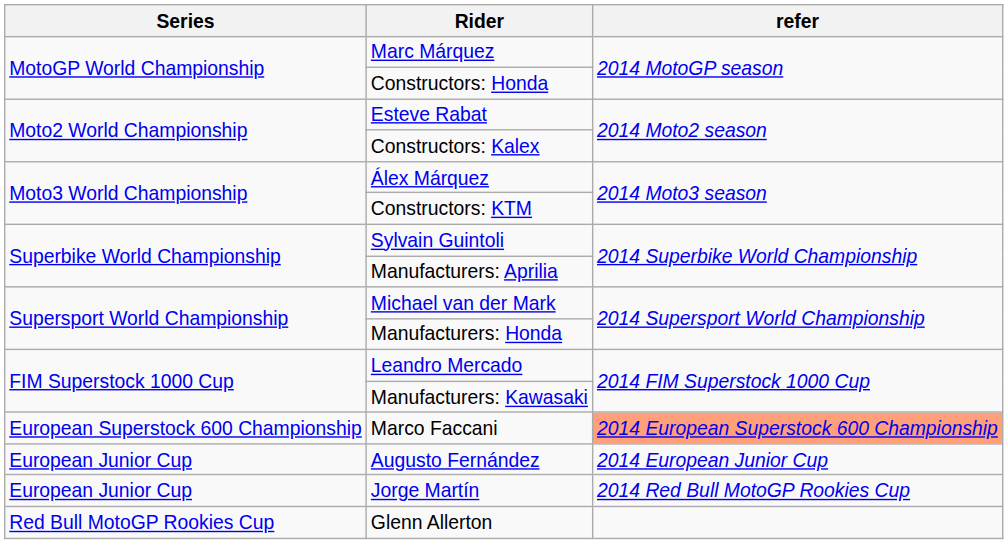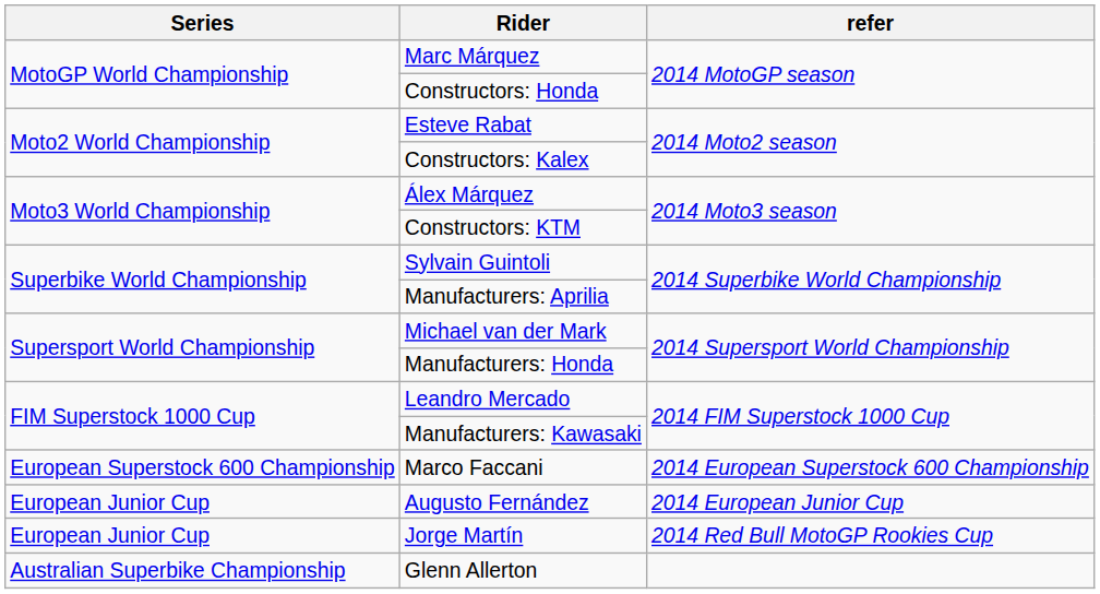 <table class="wikitable" style="font-size: 87%;">
 <tr>
 <th>Series</th>
 <th>Rider</th>
 <th>refer</th>
 </tr>
 <tr>
 <td rowspan=2><a href='#'>MotoGP World Championship</a></td>
 <td> <a href='#'>Marc Márquez</a></td>
 <td rowspan=2><em><a href='#'>2014 MotoGP season</a></em></td>
 </tr>
 <tr>
 <td>Constructors:  <a href='#'>Honda</a></td>
 </tr>
 <tr>
 <td rowspan=2><a href='#'>Moto2 World Championship</a></td>
 <td> <a href='#'>Esteve Rabat</a></td>
 <td rowspan=2><em><a href='#'>2014 Moto2 season</a></em></td>
 </tr>
 <tr>
 <td>Constructors:  <a href='#'>Kalex</a></td>
 </tr>
 <tr>
 <td rowspan=2><a href='#'>Moto3 World Championship</a></td>
 <td> <a href='#'>Álex Márquez</a></td>
 <td rowspan=2><em><a href='#'>2014 Moto3 season</a></em></td>
 </tr>
 <tr>
 <td>Constructors:  <a href='#'>KTM</a></td>
 </tr>
 <tr>
 <td rowspan=2><a href='#'>Superbike World Championship</a></td>
 <td> <a href='#'>Sylvain Guintoli</a></td>
 <td rowspan=2><em><a href='#'>2014 Superbike World Championship</a></em></td>
 </tr>
 <tr>
 <td>Manufacturers:  <a href='#'>Aprilia</a></td>
 </tr>
 <tr>
 <td rowspan=2><a href='#'>Supersport World Championship</a></td>
 <td> <a href='#'>Michael van der Mark</a></td>
 <td rowspan=2><em><a href='#'>2014 Supersport World Championship</a></em></td>
 </tr>
 <tr>
 <td>Manufacturers:  <a href='#'>Honda</a></td>
 </tr>
 <tr>
 <td rowspan=2><a href='#'>FIM Superstock 1000 Cup</a></td>
 <td> <a href='#'>Leandro Mercado</a></td>
 <td rowspan=2><em><a href='#'>2014 FIM Superstock 1000 Cup</a></em></td>
 </tr>
 <tr>
 <td>Manufacturers:  <a href='#'>Kawasaki</a></td>
 </tr>
 <tr>
 <td><a href='#'>European Superstock 600 Championship</a></td>
 <td> Marco Faccani</td>
-<td style="background: lightsalmon;"><em><a href='#'>2014 European Superstock 600 Championship</a></em></td>
+<td><em><a href='#'>2014 European Superstock 600 Championship</a></em></td>
 </tr>
 <tr>
 <td><a href='#'>European Junior Cup</a></td>
 <td> <a href='#'>Augusto Fernández</a></td>
 <td><em><a href='#'>2014 European Junior Cup</a></em></td>
 </tr>
 <tr>
 <td><a href='#'>European Junior Cup</a></td>
 <td> <a href='#'>Jorge Martín</a></td>
 <td><em><a href='#'>2014 Red Bull MotoGP Rookies Cup</a></em></td>
 </tr>
 <tr>
-<td><a href='#'>Red Bull MotoGP Rookies Cup</a></td>
+<td><a href='#'>Australian Superbike Championship</a></td>
 <td> Glenn Allerton</td>
 <td></td>
 </tr>
 </table>
